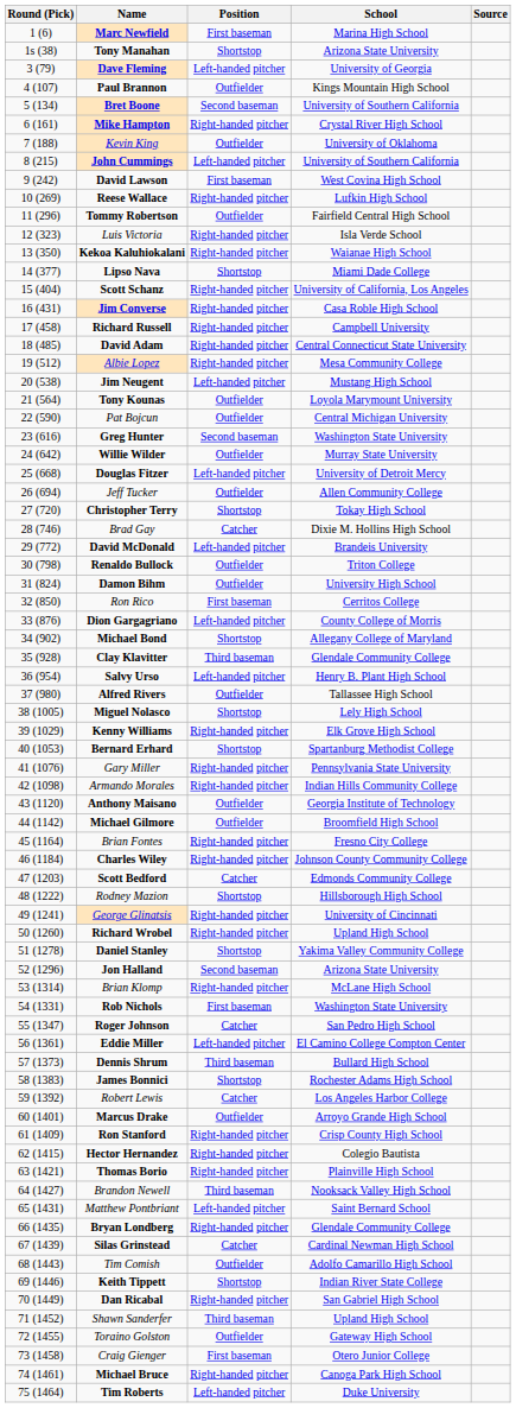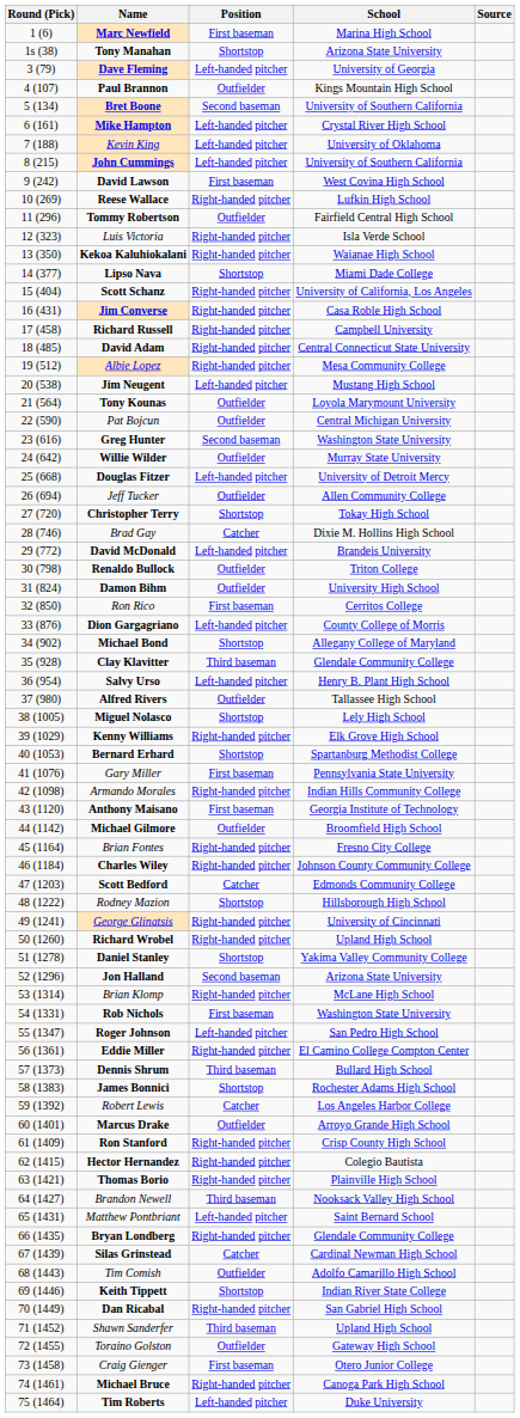 <table class="wikitable" style="text-align:center;">
 <tr>
 <th>Round (Pick)</th>
 <th>Name</th>
 <th>Position</th>
 <th>School</th>
 <th>Source</th>
 </tr>
 <tr>
 <td>1 (6)</td>
 <td style="background-color: #FFE6BD"><strong><a href='#'>Marc Newfield</a></strong></td>
 <td><a href='#'>First baseman</a></td>
 <td><a href='#'>Marina High School</a></td>
 <td></td>
 </tr>
 <tr>
 <td>1s (38)</td>
 <td><strong>Tony Manahan</strong></td>
 <td><a href='#'>Shortstop</a></td>
 <td><a href='#'>Arizona State University</a></td>
 <td></td>
 </tr>
 <tr>
 <td>3 (79)</td>
 <td style="background-color: #FFE6BD"><strong><a href='#'>Dave Fleming</a></strong></td>
 <td><a href='#'>Left-handed</a> <a href='#'>pitcher</a></td>
 <td><a href='#'>University of Georgia</a></td>
 <td></td>
 </tr>
 <tr>
 <td>4 (107)</td>
 <td><strong>Paul Brannon</strong></td>
 <td><a href='#'>Outfielder</a></td>
 <td>Kings Mountain High School</td>
 <td></td>
 </tr>
 <tr>
 <td>5 (134)</td>
 <td style="background-color: #FFE6BD"><strong><a href='#'>Bret Boone</a></strong></td>
 <td><a href='#'>Second baseman</a></td>
 <td><a href='#'>University of Southern California</a></td>
 <td></td>
 </tr>
 <tr>
 <td>6 (161)</td>
 <td style="background-color: #FFE6BD"><strong><a href='#'>Mike Hampton</a></strong></td>
-<td><a href='#'>Right-handed</a> <a href='#'>pitcher</a></td>
+<td><a href='#'>Left-handed</a> <a href='#'>pitcher</a></td>
 <td><a href='#'>Crystal River High School</a></td>
 <td></td>
 </tr>
 <tr>
 <td>7 (188)</td>
 <td style="background-color: #FFE6BD"><em><a href='#'>Kevin King</a></em></td>
-<td><a href='#'>Outfielder</a></td>
+<td><a href='#'>Left-handed</a> <a href='#'>pitcher</a></td>
 <td><a href='#'>University of Oklahoma</a></td>
 <td></td>
 </tr>
 <tr>
 <td>8 (215)</td>
 <td style="background-color: #FFE6BD"><strong><a href='#'>John Cummings</a></strong></td>
 <td><a href='#'>Left-handed</a> <a href='#'>pitcher</a></td>
 <td><a href='#'>University of Southern California</a></td>
 <td></td>
 </tr>
 <tr>
 <td>9 (242)</td>
 <td><strong>David Lawson</strong></td>
 <td><a href='#'>First baseman</a></td>
 <td><a href='#'>West Covina High School</a></td>
 <td></td>
 </tr>
 <tr>
 <td>10 (269)</td>
 <td><strong>Reese Wallace</strong></td>
 <td><a href='#'>Right-handed</a> <a href='#'>pitcher</a></td>
 <td><a href='#'>Lufkin High School</a></td>
 <td></td>
 </tr>
 <tr>
 <td>11 (296)</td>
 <td><strong>Tommy Robertson</strong></td>
 <td><a href='#'>Outfielder</a></td>
 <td>Fairfield Central High School</td>
 <td></td>
 </tr>
 <tr>
 <td>12 (323)</td>
 <td><em>Luis Victoria</em></td>
 <td><a href='#'>Right-handed</a> <a href='#'>pitcher</a></td>
 <td>Isla Verde School</td>
 <td></td>
 </tr>
 <tr>
 <td>13 (350)</td>
 <td><strong>Kekoa Kaluhiokalani</strong></td>
 <td><a href='#'>Right-handed</a> <a href='#'>pitcher</a></td>
 <td><a href='#'>Waianae High School</a></td>
 <td></td>
 </tr>
 <tr>
 <td>14 (377)</td>
 <td><strong>Lipso Nava</strong></td>
 <td><a href='#'>Shortstop</a></td>
 <td><a href='#'>Miami Dade College</a></td>
 <td></td>
 </tr>
 <tr>
 <td>15 (404)</td>
 <td><strong>Scott Schanz</strong></td>
 <td><a href='#'>Right-handed</a> <a href='#'>pitcher</a></td>
 <td><a href='#'>University of California, Los Angeles</a></td>
 <td></td>
 </tr>
 <tr>
 <td>16 (431)</td>
 <td style="background-color: #FFE6BD"><strong><a href='#'>Jim Converse</a></strong></td>
 <td><a href='#'>Right-handed</a> <a href='#'>pitcher</a></td>
 <td><a href='#'>Casa Roble High School</a></td>
 <td></td>
 </tr>
 <tr>
 <td>17 (458)</td>
 <td><strong>Richard Russell</strong></td>
 <td><a href='#'>Right-handed</a> <a href='#'>pitcher</a></td>
 <td><a href='#'>Campbell University</a></td>
 <td></td>
 </tr>
 <tr>
 <td>18 (485)</td>
 <td><strong>David Adam</strong></td>
 <td><a href='#'>Right-handed</a> <a href='#'>pitcher</a></td>
 <td><a href='#'>Central Connecticut State University</a></td>
 <td></td>
 </tr>
 <tr>
 <td>19 (512)</td>
 <td style="background-color: #FFE6BD"><em><a href='#'>Albie Lopez</a></em></td>
 <td><a href='#'>Right-handed</a> <a href='#'>pitcher</a></td>
 <td><a href='#'>Mesa Community College</a></td>
 <td></td>
 </tr>
 <tr>
 <td>20 (538)</td>
 <td><strong>Jim Neugent</strong></td>
 <td><a href='#'>Left-handed</a> <a href='#'>pitcher</a></td>
 <td><a href='#'>Mustang High School</a></td>
 <td></td>
 </tr>
 <tr>
 <td>21 (564)</td>
 <td><strong>Tony Kounas</strong></td>
 <td><a href='#'>Outfielder</a></td>
 <td><a href='#'>Loyola Marymount University</a></td>
 <td></td>
 </tr>
 <tr>
 <td>22 (590)</td>
 <td><em>Pat Bojcun</em></td>
 <td><a href='#'>Outfielder</a></td>
 <td><a href='#'>Central Michigan University</a></td>
 <td></td>
 </tr>
 <tr>
 <td>23 (616)</td>
 <td><strong>Greg Hunter</strong></td>
 <td><a href='#'>Second baseman</a></td>
 <td><a href='#'>Washington State University</a></td>
 <td></td>
 </tr>
 <tr>
 <td>24 (642)</td>
 <td><strong>Willie Wilder</strong></td>
 <td><a href='#'>Outfielder</a></td>
 <td><a href='#'>Murray State University</a></td>
 <td></td>
 </tr>
 <tr>
 <td>25 (668)</td>
 <td><strong>Douglas Fitzer</strong></td>
 <td><a href='#'>Left-handed</a> <a href='#'>pitcher</a></td>
 <td><a href='#'>University of Detroit Mercy</a></td>
 <td></td>
 </tr>
 <tr>
 <td>26 (694)</td>
 <td><em>Jeff Tucker</em></td>
 <td><a href='#'>Outfielder</a></td>
 <td><a href='#'>Allen Community College</a></td>
 <td></td>
 </tr>
 <tr>
 <td>27 (720)</td>
 <td><strong>Christopher Terry</strong></td>
 <td><a href='#'>Shortstop</a></td>
 <td><a href='#'>Tokay High School</a></td>
 <td></td>
 </tr>
 <tr>
 <td>28 (746)</td>
 <td><em>Brad Gay</em></td>
 <td><a href='#'>Catcher</a></td>
 <td>Dixie M. Hollins High School</td>
 <td></td>
 </tr>
 <tr>
 <td>29 (772)</td>
 <td><strong>David McDonald</strong></td>
 <td><a href='#'>Left-handed</a> <a href='#'>pitcher</a></td>
 <td><a href='#'>Brandeis University</a></td>
 <td></td>
 </tr>
 <tr>
 <td>30 (798)</td>
 <td><strong>Renaldo Bullock</strong></td>
 <td><a href='#'>Outfielder</a></td>
 <td><a href='#'>Triton College</a></td>
 <td></td>
 </tr>
 <tr>
 <td>31 (824)</td>
 <td><strong>Damon Bihm</strong></td>
 <td><a href='#'>Outfielder</a></td>
 <td><a href='#'>University High School</a></td>
 <td></td>
 </tr>
 <tr>
 <td>32 (850)</td>
 <td><em>Ron Rico</em></td>
 <td><a href='#'>First baseman</a></td>
 <td><a href='#'>Cerritos College</a></td>
 <td></td>
 </tr>
 <tr>
 <td>33 (876)</td>
 <td><strong>Dion Gargagriano</strong></td>
 <td><a href='#'>Left-handed</a> <a href='#'>pitcher</a></td>
 <td><a href='#'>County College of Morris</a></td>
 <td></td>
 </tr>
 <tr>
 <td>34 (902)</td>
 <td><strong>Michael Bond</strong></td>
 <td><a href='#'>Shortstop</a></td>
 <td><a href='#'>Allegany College of Maryland</a></td>
 <td></td>
 </tr>
 <tr>
 <td>35 (928)</td>
 <td><strong>Clay Klavitter</strong></td>
 <td><a href='#'>Third baseman</a></td>
 <td><a href='#'>Glendale Community College</a></td>
 <td></td>
 </tr>
 <tr>
 <td>36 (954)</td>
 <td><strong>Salvy Urso</strong></td>
 <td><a href='#'>Left-handed</a> <a href='#'>pitcher</a></td>
 <td><a href='#'>Henry B. Plant High School</a></td>
 <td></td>
 </tr>
 <tr>
 <td>37 (980)</td>
 <td><strong>Alfred Rivers</strong></td>
 <td><a href='#'>Outfielder</a></td>
 <td>Tallassee High School</td>
 <td></td>
 </tr>
 <tr>
 <td>38 (1005)</td>
 <td><strong>Miguel Nolasco</strong></td>
 <td><a href='#'>Shortstop</a></td>
 <td><a href='#'>Lely High School</a></td>
 <td></td>
 </tr>
 <tr>
 <td>39 (1029)</td>
 <td><strong>Kenny Williams</strong></td>
 <td><a href='#'>Right-handed</a> <a href='#'>pitcher</a></td>
 <td><a href='#'>Elk Grove High School</a></td>
 <td></td>
 </tr>
 <tr>
 <td>40 (1053)</td>
 <td><strong>Bernard Erhard</strong></td>
 <td><a href='#'>Shortstop</a></td>
 <td><a href='#'>Spartanburg Methodist College</a></td>
 <td></td>
 </tr>
 <tr>
 <td>41 (1076)</td>
 <td><em>Gary Miller</em></td>
-<td><a href='#'>Right-handed</a> <a href='#'>pitcher</a></td>
+<td><a href='#'>First baseman</a></td>
 <td><a href='#'>Pennsylvania State University</a></td>
 <td></td>
 </tr>
 <tr>
 <td>42 (1098)</td>
 <td><em>Armando Morales</em></td>
 <td><a href='#'>Right-handed</a> <a href='#'>pitcher</a></td>
 <td><a href='#'>Indian Hills Community College</a></td>
 <td></td>
 </tr>
 <tr>
 <td>43 (1120)</td>
 <td><strong>Anthony Maisano</strong></td>
-<td><a href='#'>Outfielder</a></td>
+<td><a href='#'>First baseman</a></td>
 <td><a href='#'>Georgia Institute of Technology</a></td>
 <td></td>
 </tr>
 <tr>
 <td>44 (1142)</td>
 <td><strong>Michael Gilmore</strong></td>
 <td><a href='#'>Outfielder</a></td>
 <td><a href='#'>Broomfield High School</a></td>
 <td></td>
 </tr>
 <tr>
 <td>45 (1164)</td>
 <td><em>Brian Fontes</em></td>
 <td><a href='#'>Right-handed</a> <a href='#'>pitcher</a></td>
 <td><a href='#'>Fresno City College</a></td>
 <td></td>
 </tr>
 <tr>
 <td>46 (1184)</td>
 <td><strong>Charles Wiley</strong></td>
 <td><a href='#'>Right-handed</a> <a href='#'>pitcher</a></td>
 <td><a href='#'>Johnson County Community College</a></td>
 <td></td>
 </tr>
 <tr>
 <td>47 (1203)</td>
 <td><strong>Scott Bedford</strong></td>
 <td><a href='#'>Catcher</a></td>
 <td><a href='#'>Edmonds Community College</a></td>
 <td></td>
 </tr>
 <tr>
 <td>48 (1222)</td>
 <td><em>Rodney Mazion</em></td>
 <td><a href='#'>Shortstop</a></td>
 <td><a href='#'>Hillsborough High School</a></td>
 <td></td>
 </tr>
 <tr>
 <td>49 (1241)</td>
 <td style="background-color: #FFE6BD"><em><a href='#'>George Glinatsis</a></em></td>
 <td><a href='#'>Right-handed</a> <a href='#'>pitcher</a></td>
 <td><a href='#'>University of Cincinnati</a></td>
 <td></td>
 </tr>
 <tr>
 <td>50 (1260)</td>
 <td><strong>Richard Wrobel</strong></td>
 <td><a href='#'>Right-handed</a> <a href='#'>pitcher</a></td>
 <td><a href='#'>Upland High School</a></td>
 <td></td>
 </tr>
 <tr>
 <td>51 (1278)</td>
 <td><strong>Daniel Stanley</strong></td>
 <td><a href='#'>Shortstop</a></td>
 <td><a href='#'>Yakima Valley Community College</a></td>
 <td></td>
 </tr>
 <tr>
 <td>52 (1296)</td>
 <td><strong>Jon Halland</strong></td>
 <td><a href='#'>Second baseman</a></td>
 <td><a href='#'>Arizona State University</a></td>
 <td></td>
 </tr>
 <tr>
 <td>53 (1314)</td>
 <td><em>Brian Klomp</em></td>
 <td><a href='#'>Right-handed</a> <a href='#'>pitcher</a></td>
 <td><a href='#'>McLane High School</a></td>
 <td></td>
 </tr>
 <tr>
 <td>54 (1331)</td>
 <td><strong>Rob Nichols</strong></td>
 <td><a href='#'>First baseman</a></td>
 <td><a href='#'>Washington State University</a></td>
 <td></td>
 </tr>
 <tr>
 <td>55 (1347)</td>
 <td><strong>Roger Johnson</strong></td>
-<td><a href='#'>Catcher</a></td>
+<td><a href='#'>Left-handed</a> <a href='#'>pitcher</a></td>
 <td><a href='#'>San Pedro High School</a></td>
 <td></td>
 </tr>
 <tr>
 <td>56 (1361)</td>
 <td><strong>Eddie Miller</strong></td>
-<td><a href='#'>Left-handed</a> <a href='#'>pitcher</a></td>
+<td><a href='#'>Right-handed</a> <a href='#'>pitcher</a></td>
 <td><a href='#'>El Camino College Compton Center</a></td>
 <td></td>
 </tr>
 <tr>
 <td>57 (1373)</td>
 <td><strong>Dennis Shrum</strong></td>
 <td><a href='#'>Third baseman</a></td>
 <td><a href='#'>Bullard High School</a></td>
 <td></td>
 </tr>
 <tr>
 <td>58 (1383)</td>
 <td><strong>James Bonnici</strong></td>
 <td><a href='#'>Shortstop</a></td>
 <td><a href='#'>Rochester Adams High School</a></td>
 <td></td>
 </tr>
 <tr>
 <td>59 (1392)</td>
 <td><em>Robert Lewis</em></td>
 <td><a href='#'>Catcher</a></td>
 <td><a href='#'>Los Angeles Harbor College</a></td>
 <td></td>
 </tr>
 <tr>
 <td>60 (1401)</td>
 <td><strong>Marcus Drake</strong></td>
 <td><a href='#'>Outfielder</a></td>
 <td><a href='#'>Arroyo Grande High School</a></td>
 <td></td>
 </tr>
 <tr>
 <td>61 (1409)</td>
 <td><strong>Ron Stanford</strong></td>
 <td><a href='#'>Right-handed</a> <a href='#'>pitcher</a></td>
 <td><a href='#'>Crisp County High School</a></td>
 <td></td>
 </tr>
 <tr>
 <td>62 (1415)</td>
 <td><strong>Hector Hernandez</strong></td>
 <td><a href='#'>Right-handed</a> <a href='#'>pitcher</a></td>
 <td>Colegio Bautista</td>
 <td></td>
 </tr>
 <tr>
 <td>63 (1421)</td>
 <td><strong>Thomas Borio</strong></td>
 <td><a href='#'>Right-handed</a> <a href='#'>pitcher</a></td>
 <td><a href='#'>Plainville High School</a></td>
 <td></td>
 </tr>
 <tr>
 <td>64 (1427)</td>
 <td><em>Brandon Newell</em></td>
 <td><a href='#'>Third baseman</a></td>
 <td><a href='#'>Nooksack Valley High School</a></td>
 <td></td>
 </tr>
 <tr>
 <td>65 (1431)</td>
 <td><em>Matthew Pontbriant</em></td>
 <td><a href='#'>Left-handed</a> <a href='#'>pitcher</a></td>
 <td><a href='#'>Saint Bernard School</a></td>
 <td></td>
 </tr>
 <tr>
 <td>66 (1435)</td>
 <td><strong>Bryan Londberg</strong></td>
 <td><a href='#'>Right-handed</a> <a href='#'>pitcher</a></td>
 <td><a href='#'>Glendale Community College</a></td>
 <td></td>
 </tr>
 <tr>
 <td>67 (1439)</td>
 <td><strong>Silas Grinstead</strong></td>
 <td><a href='#'>Catcher</a></td>
 <td><a href='#'>Cardinal Newman High School</a></td>
 <td></td>
 </tr>
 <tr>
 <td>68 (1443)</td>
 <td><em>Tim Comish</em></td>
 <td><a href='#'>Outfielder</a></td>
 <td><a href='#'>Adolfo Camarillo High School</a></td>
 <td></td>
 </tr>
 <tr>
 <td>69 (1446)</td>
 <td><strong>Keith Tippett</strong></td>
 <td><a href='#'>Shortstop</a></td>
 <td><a href='#'>Indian River State College</a></td>
 <td></td>
 </tr>
 <tr>
 <td>70 (1449)</td>
 <td><strong>Dan Ricabal</strong></td>
 <td><a href='#'>Right-handed</a> <a href='#'>pitcher</a></td>
 <td><a href='#'>San Gabriel High School</a></td>
 <td></td>
 </tr>
 <tr>
 <td>71 (1452)</td>
 <td><em>Shawn Sanderfer</em></td>
 <td><a href='#'>Third baseman</a></td>
 <td><a href='#'>Upland High School</a></td>
 <td></td>
 </tr>
 <tr>
 <td>72 (1455)</td>
 <td><em>Toraino Golston</em></td>
 <td><a href='#'>Outfielder</a></td>
 <td><a href='#'>Gateway High School</a></td>
 <td></td>
 </tr>
 <tr>
 <td>73 (1458)</td>
 <td><em>Craig Gienger</em></td>
 <td><a href='#'>First baseman</a></td>
 <td><a href='#'>Otero Junior College</a></td>
 <td></td>
 </tr>
 <tr>
 <td>74 (1461)</td>
 <td><strong>Michael Bruce</strong></td>
 <td><a href='#'>Right-handed</a> <a href='#'>pitcher</a></td>
 <td><a href='#'>Canoga Park High School</a></td>
 <td></td>
 </tr>
 <tr>
 <td>75 (1464)</td>
 <td><strong>Tim Roberts</strong></td>
 <td><a href='#'>Left-handed</a> <a href='#'>pitcher</a></td>
 <td><a href='#'>Duke University</a></td>
 <td></td>
 </tr>
 </table>
